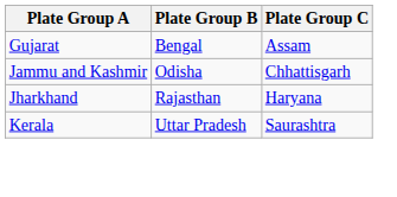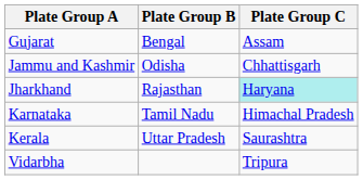 <table class="wikitable">
 <tr>
 <th>Plate Group A</th>
 <th>Plate Group B</th>
 <th>Plate Group C</th>
 </tr>
 <tr>
 <td><a href='#'>Gujarat</a></td>
 <td><a href='#'>Bengal</a></td>
 <td><a href='#'>Assam</a></td>
 </tr>
 <tr>
 <td><a href='#'>Jammu and Kashmir</a></td>
 <td><a href='#'>Odisha</a></td>
 <td><a href='#'>Chhattisgarh</a></td>
 </tr>
 <tr>
 <td><a href='#'>Jharkhand</a></td>
 <td><a href='#'>Rajasthan</a></td>
-<td><a href='#'>Haryana</a></td>
+<td style="background: paleturquoise;"><a href='#'>Haryana</a></td>
+</tr>
+<tr>
+<td><a href='#'>Karnataka</a></td>
+<td><a href='#'>Tamil Nadu</a></td>
+<td><a href='#'>Himachal Pradesh</a></td>
 </tr>
 <tr>
 <td><a href='#'>Kerala</a></td>
 <td><a href='#'>Uttar Pradesh</a></td>
 <td><a href='#'>Saurashtra</a></td>
 </tr>
+<tr>
+<td><a href='#'>Vidarbha</a></td>
+<td></td>
+<td><a href='#'>Tripura</a></td>
+</tr>
 </table>
